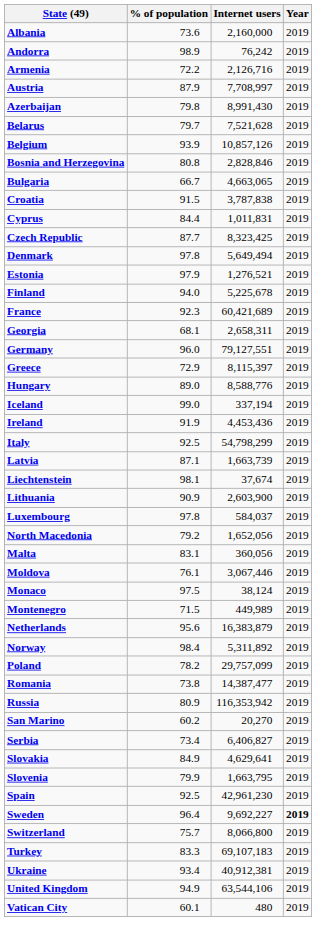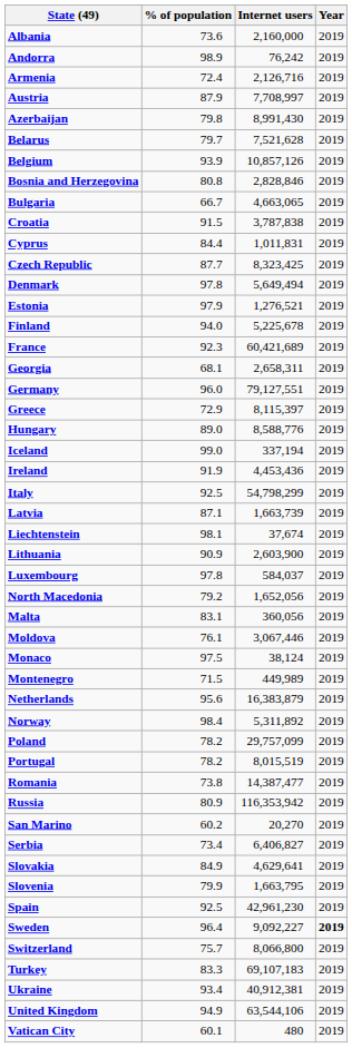 <table class="sortable wikitable" style="font-size:85%;">
 <tr bgcolor="#efefef">
 <th><a href='#'>State</a> (49)</th>
 <th>% of population</th>
 <th>Internet users</th>
 <th>Year</th>
 </tr>
 <tr style="height:15px">
 <td> <strong><a href='#'>Albania</a></strong></td>
 <td align="right">73.6   </td>
 <td align="right">2,160,000   </td>
 <td align="center">2019</td>
 </tr>
 <tr style="height:15px">
 <td> <strong><a href='#'>Andorra</a></strong></td>
 <td align="right">98.9   </td>
 <td align="right">76,242   </td>
 <td align="center">2019</td>
 </tr>
 <tr style="height:15px">
 <td> <strong><a href='#'>Armenia</a></strong></td>
-<td align="right">72.2   </td>
+<td align="right">72.4   </td>
 <td align="right">2,126,716   </td>
 <td align="center">2019</td>
 </tr>
 <tr style="height:15px">
 <td> <strong><a href='#'>Austria</a></strong></td>
 <td align="right">87.9   </td>
 <td align="right">7,708,997   </td>
 <td align="center">2019</td>
 </tr>
 <tr style="height:15px">
 <td> <strong><a href='#'>Azerbaijan</a></strong></td>
 <td align="right">79.8   </td>
 <td align="right">8,991,430   </td>
 <td align="center">2019</td>
 </tr>
 <tr style="height:15px">
 <td> <strong><a href='#'>Belarus</a></strong></td>
 <td align="right">79.7   </td>
 <td align="right">7,521,628   </td>
 <td align="center">2019</td>
 </tr>
 <tr style="height:15px">
 <td> <strong><a href='#'>Belgium</a></strong></td>
 <td align="right">93.9   </td>
 <td align="right">10,857,126   </td>
 <td align="center">2019</td>
 </tr>
 <tr style="height:15px">
 <td> <strong><a href='#'>Bosnia and Herzegovina</a></strong></td>
 <td align="right">80.8   </td>
 <td align="right">2,828,846   </td>
 <td align="center">2019</td>
 </tr>
 <tr style="height:15px">
 <td> <strong><a href='#'>Bulgaria</a></strong></td>
 <td align="right">66.7   </td>
 <td align="right">4,663,065   </td>
 <td align="center">2019</td>
 </tr>
 <tr style="height:15px">
 <td> <strong><a href='#'>Croatia</a></strong></td>
 <td align="right">91.5   </td>
 <td align="right">3,787,838   </td>
 <td align="center">2019</td>
 </tr>
 <tr style="height:15px">
 <td> <strong><a href='#'>Cyprus</a></strong></td>
 <td align="right">84.4   </td>
 <td align="right">1,011,831   </td>
 <td align="center">2019</td>
 </tr>
 <tr style="height:15px">
 <td> <strong><a href='#'>Czech Republic</a></strong></td>
 <td align="right">87.7   </td>
 <td align="right">8,323,425   </td>
 <td align="center">2019</td>
 </tr>
 <tr style="height:15px">
 <td> <strong><a href='#'>Denmark</a></strong></td>
 <td align="right">97.8   </td>
 <td align="right">5,649,494   </td>
 <td align="center">2019</td>
 </tr>
 <tr style="height:15px">
 <td> <strong><a href='#'>Estonia</a></strong></td>
 <td align="right">97.9   </td>
 <td align="right">1,276,521   </td>
 <td align="center">2019</td>
 </tr>
 <tr style="height:15px">
 <td> <strong><a href='#'>Finland</a></strong></td>
 <td align="right">94.0   </td>
 <td align="right">5,225,678   </td>
 <td align="center">2019</td>
 </tr>
 <tr style="height:15px">
 <td> <strong><a href='#'>France</a></strong></td>
 <td align="right">92.3   </td>
 <td align="right">60,421,689   </td>
 <td align="center">2019</td>
 </tr>
 <tr style="height:15px">
 <td> <strong><a href='#'>Georgia</a></strong></td>
 <td align="right">68.1   </td>
 <td align="right">2,658,311   </td>
 <td align="center">2019</td>
 </tr>
 <tr style="height:15px">
 <td> <strong><a href='#'>Germany</a></strong></td>
 <td align="right">96.0   </td>
 <td align="right">79,127,551   </td>
 <td align="center">2019</td>
 </tr>
 <tr style="height:15px">
 <td> <strong><a href='#'>Greece</a></strong></td>
 <td align="right">72.9   </td>
 <td align="right">8,115,397   </td>
 <td align="center">2019</td>
 </tr>
 <tr style="height:15px">
 <td> <strong><a href='#'>Hungary</a></strong></td>
 <td align="right">89.0   </td>
 <td align="right">8,588,776   </td>
 <td align="center">2019</td>
 </tr>
 <tr style="height:15px">
 <td> <strong><a href='#'>Iceland</a></strong></td>
 <td align="right">99.0   </td>
 <td align="right">337,194   </td>
 <td align="center">2019</td>
 </tr>
 <tr style="height:15px">
 <td> <strong><a href='#'>Ireland</a></strong></td>
 <td align="right">91.9   </td>
 <td align="right">4,453,436   </td>
 <td align="center">2019</td>
 </tr>
 <tr style="height:15px">
 <td> <strong><a href='#'>Italy</a></strong></td>
 <td align="right">92.5   </td>
 <td align="right">54,798,299   </td>
 <td align="center">2019</td>
 </tr>
 <tr style="height:15px">
 <td> <strong><a href='#'>Latvia</a></strong></td>
 <td align="right">87.1   </td>
 <td align="right">1,663,739   </td>
 <td align="center">2019</td>
 </tr>
 <tr style="height:15px">
 <td> <strong><a href='#'>Liechtenstein</a></strong></td>
 <td align="right">98.1   </td>
 <td align="right">37,674   </td>
 <td align="center">2019</td>
 </tr>
 <tr style="height:15px">
 <td> <strong><a href='#'>Lithuania</a></strong></td>
 <td align="right">90.9   </td>
 <td align="right">2,603,900   </td>
 <td align="center">2019</td>
 </tr>
 <tr style="height:15px">
 <td> <strong><a href='#'>Luxembourg</a></strong></td>
 <td align="right">97.8   </td>
 <td align="right">584,037   </td>
 <td align="center">2019</td>
 </tr>
 <tr style="height:15px">
 <td> <strong><a href='#'>North Macedonia</a></strong></td>
 <td align="right">79.2   </td>
 <td align="right">1,652,056   </td>
 <td align="center">2019</td>
 </tr>
 <tr style="height:15px">
 <td> <strong><a href='#'>Malta</a></strong></td>
 <td align="right">83.1   </td>
 <td align="right">360,056   </td>
 <td align="center">2019</td>
 </tr>
 <tr style="height:15px">
 <td> <strong><a href='#'>Moldova</a></strong></td>
 <td align="right">76.1   </td>
 <td align="right">3,067,446   </td>
 <td align="center">2019</td>
 </tr>
 <tr style="height:15px">
 <td> <strong><a href='#'>Monaco</a></strong></td>
 <td align="right">97.5   </td>
 <td align="right">38,124   </td>
 <td align="center">2019</td>
 </tr>
 <tr style="height:15px">
 <td> <strong><a href='#'>Montenegro</a></strong></td>
 <td align="right">71.5   </td>
 <td align="right">449,989   </td>
 <td align="center">2019</td>
 </tr>
 <tr style="height:15px">
 <td> <strong><a href='#'>Netherlands</a></strong></td>
 <td align="right">95.6   </td>
 <td align="right">16,383,879   </td>
 <td align="center">2019</td>
 </tr>
 <tr style="height:15px">
 <td> <strong><a href='#'>Norway</a></strong></td>
 <td align="right">98.4   </td>
 <td align="right">5,311,892   </td>
 <td align="center">2019</td>
 </tr>
 <tr style="height:15px">
 <td> <strong><a href='#'>Poland</a></strong></td>
 <td align="right">78.2   </td>
 <td align="right">29,757,099   </td>
 <td align="center">2019</td>
 </tr>
 <tr style="height:15px">
+<td> <strong><a href='#'>Portugal</a></strong></td>
+<td align="right">78.2   </td>
+<td align="right">8,015,519   </td>
+<td align="center">2019</td>
+</tr>
+<tr style="height:15px">
 <td> <strong><a href='#'>Romania</a></strong></td>
 <td align="right">73.8   </td>
 <td align="right">14,387,477   </td>
 <td align="center">2019</td>
 </tr>
 <tr style="height:15px">
 <td> <strong><a href='#'>Russia</a></strong></td>
 <td align="right">80.9   </td>
 <td align="right">116,353,942   </td>
 <td align="center">2019</td>
 </tr>
 <tr style="height:15px">
 <td> <strong><a href='#'>San Marino</a></strong></td>
 <td align="right">60.2   </td>
 <td align="right">20,270   </td>
 <td align="center">2019</td>
 </tr>
 <tr style="height:15px">
 <td> <strong><a href='#'>Serbia</a></strong></td>
 <td align="right">73.4   </td>
 <td align="right">6,406,827   </td>
 <td align="center">2019</td>
 </tr>
 <tr style="height:15px">
 <td> <strong><a href='#'>Slovakia</a></strong></td>
 <td align="right">84.9   </td>
 <td align="right">4,629,641   </td>
 <td align="center">2019</td>
 </tr>
 <tr style="height:15px">
 <td> <strong><a href='#'>Slovenia</a></strong></td>
 <td align="right">79.9   </td>
 <td align="right">1,663,795   </td>
 <td align="center">2019</td>
 </tr>
 <tr style="height:15px">
 <td> <strong><a href='#'>Spain</a></strong></td>
 <td align="right">92.5   </td>
 <td align="right">42,961,230   </td>
 <td align="center">2019</td>
 </tr>
 <tr style="height:15px">
 <td> <strong><a href='#'>Sweden</a></strong></td>
 <td align="right">96.4   </td>
-<td align="right">9,692,227   </td>
+<td align="right">9,092,227   </td>
 <td align="center"><strong>2019</strong></td>
 </tr>
 <tr style="height:15px">
 <td> <strong><a href='#'>Switzerland</a></strong></td>
 <td align="right">75.7   </td>
 <td align="right">8,066,800   </td>
 <td align="center">2019</td>
 </tr>
 <tr style="height:15px">
 <td> <strong><a href='#'>Turkey</a></strong></td>
 <td align="right">83.3   </td>
 <td align="right">69,107,183   </td>
 <td align="center">2019</td>
 </tr>
 <tr style="height:15px">
 <td> <strong><a href='#'>Ukraine</a></strong></td>
 <td align="right">93.4   </td>
 <td align="right">40,912,381   </td>
 <td align="center">2019</td>
 </tr>
 <tr style="height:15px">
 <td> <strong><a href='#'>United Kingdom</a></strong></td>
 <td align="right">94.9   </td>
 <td align="right">63,544,106   </td>
 <td align="center">2019</td>
 </tr>
 <tr style="height:15px">
 <td> <strong><a href='#'>Vatican City</a></strong></td>
 <td align="right">60.1   </td>
 <td align="right">480   </td>
 <td align="center">2019</td>
 </tr>
 </table>
